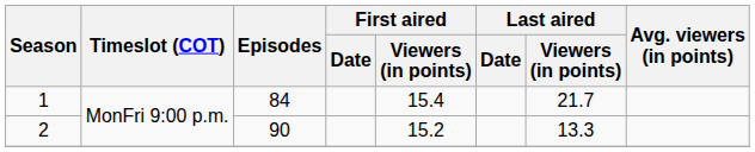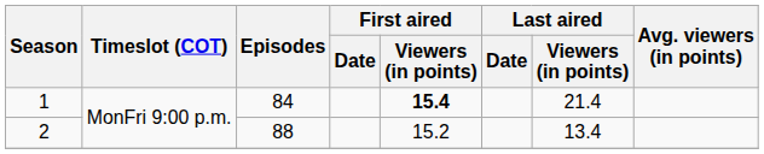 <table class="wikitable" style="text-align: center">
 <tr>
 <th scope="col" rowspan="2">Season</th>
 <th scope="col" rowspan="2">Timeslot (<a href='#'>COT</a>)</th>
 <th scope="col" rowspan="2">Episodes</th>
 <th scope="col" colspan="2">First aired</th>
 <th scope="col" colspan="2">Last aired</th>
 <th scope="col" rowspan="2">Avg. viewers<br>(in points)</th>
 </tr>
 <tr>
 <th scope="col">Date</th>
 <th scope="col">Viewers<br>(in points)</th>
 <th scope="col">Date</th>
 <th scope="col">Viewers<br>(in points)</th>
 </tr>
 <tr>
 <td rowspan="1">1</td>
 <td rowspan="2">MonFri 9:00 p.m.</td>
 <td>84</td>
 <td></td>
-<td>15.4</td>
+<td><strong>15.4</strong></td>
 <td></td>
-<td>21.7</td>
+<td>21.4</td>
 <td>  </td>
 </tr>
 <tr>
 <td rowspan="1">2</td>
-<td>90</td>
+<td>88</td>
 <td></td>
 <td>15.2</td>
 <td></td>
-<td>13.3</td>
+<td>13.4</td>
 <td>  </td>
 </tr>
 <tr>
 </tr>
 </table>
